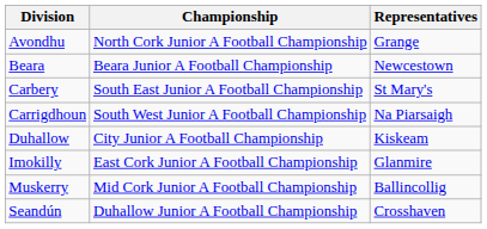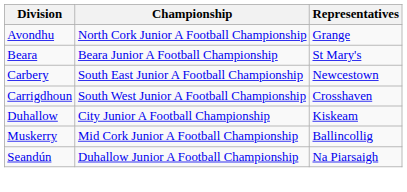 <table class="wikitable">
 <tr>
 <th>Division</th>
 <th>Championship</th>
 <th>Representatives</th>
 </tr>
 <tr>
 <td><a href='#'>Avondhu</a></td>
 <td><a href='#'>North Cork Junior A Football Championship</a></td>
 <td><a href='#'>Grange</a></td>
 </tr>
 <tr>
 <td><a href='#'>Beara</a></td>
 <td><a href='#'>Beara Junior A Football Championship</a></td>
-<td><a href='#'>Newcestown</a></td>
+<td><a href='#'>St Mary's</a></td>
 </tr>
 <tr>
 <td><a href='#'>Carbery</a></td>
 <td><a href='#'>South East Junior A Football Championship</a></td>
-<td><a href='#'>St Mary's</a></td>
+<td><a href='#'>Newcestown</a></td>
 </tr>
 <tr>
 <td><a href='#'>Carrigdhoun</a></td>
 <td><a href='#'>South West Junior A Football Championship</a></td>
-<td><a href='#'>Na Piarsaigh</a></td>
+<td><a href='#'>Crosshaven</a></td>
 </tr>
 <tr>
 <td><a href='#'>Duhallow</a></td>
 <td><a href='#'>City Junior A Football Championship</a></td>
 <td><a href='#'>Kiskeam</a></td>
-</tr>
-<tr>
-<td><a href='#'>Imokilly</a></td>
-<td><a href='#'>East Cork Junior A Football Championship</a></td>
-<td><a href='#'>Glanmire</a></td>
 </tr>
 <tr>
 <td><a href='#'>Muskerry</a></td>
 <td><a href='#'>Mid Cork Junior A Football Championship</a></td>
 <td><a href='#'>Ballincollig</a></td>
 </tr>
 <tr>
 <td><a href='#'>Seandún</a></td>
 <td><a href='#'>Duhallow Junior A Football Championship</a></td>
-<td><a href='#'>Crosshaven</a></td>
+<td><a href='#'>Na Piarsaigh</a></td>
 </tr>
 </table>
